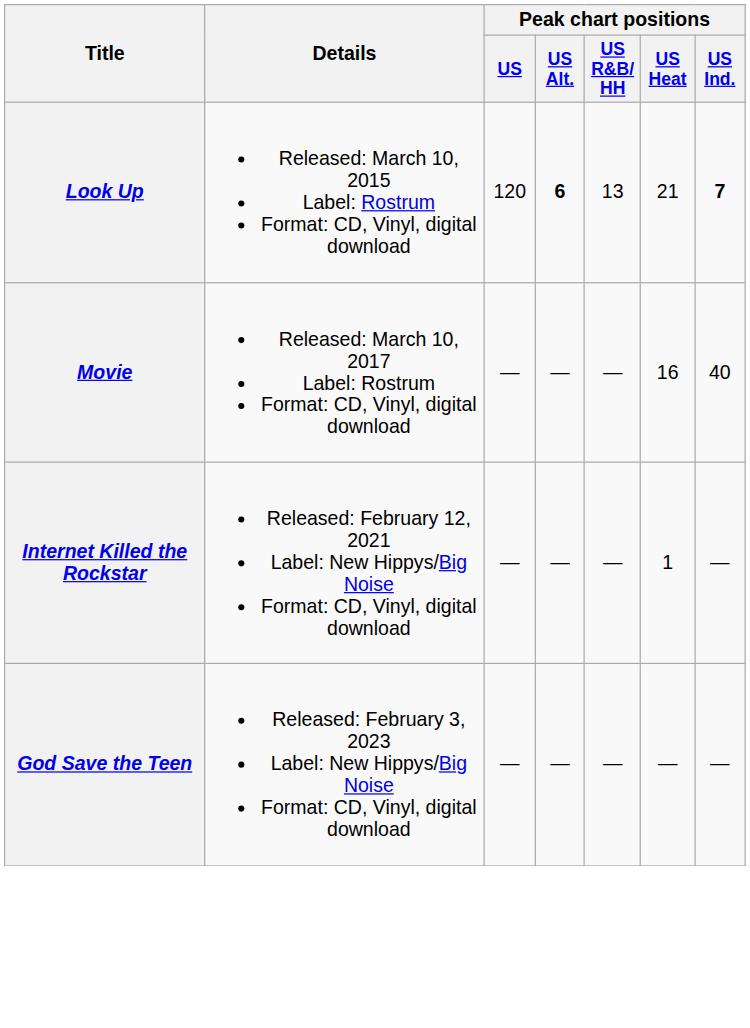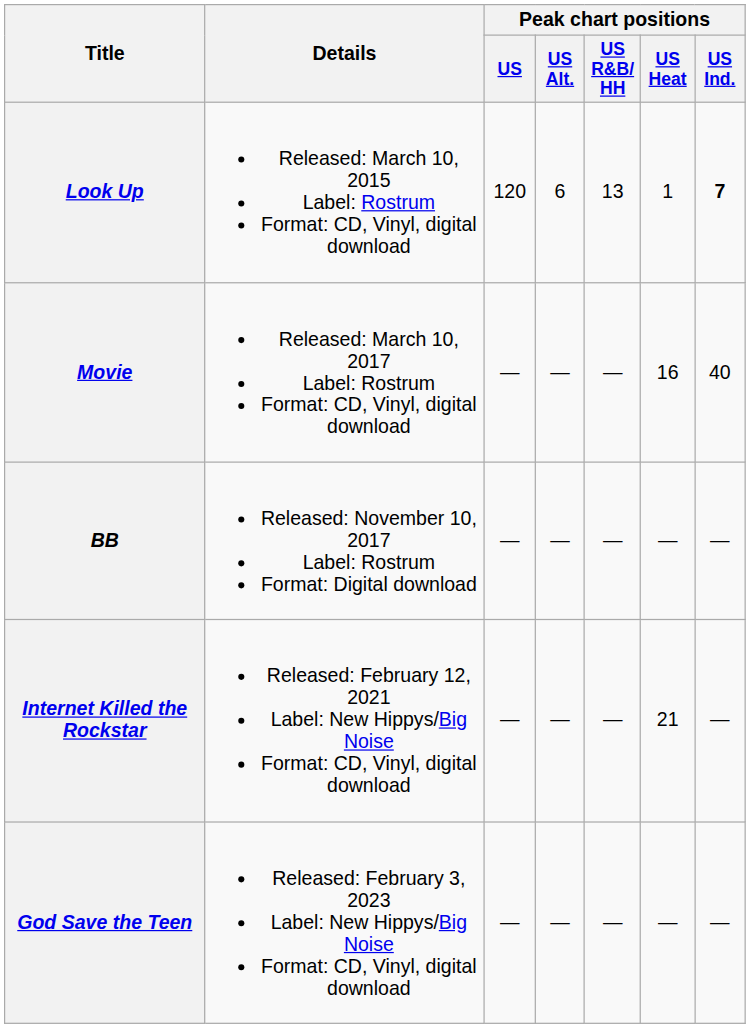 <table class="wikitable plainrowheaders" style="text-align:center;">
 <tr>
 <th scope="col" rowspan="2" style="width:15em;">Title</th>
 <th scope="col" rowspan="2" style="width:20em;">Details</th>
 <th scope="col" colspan="5">Peak chart positions</th>
 </tr>
 <tr>
 <th scope="col" style="width:3em;font-size:90%;"><a href='#'>US</a><br></th>
 <th scope="col" style="width:3em;font-size:90%;"><a href='#'>US<br>Alt.</a><br></th>
 <th scope="col" style="width:3em;font-size:90%;"><a href='#'>US<br>R&B/<br>HH</a><br></th>
 <th scope="col" style="width:3em;font-size:90%;"><a href='#'>US<br>Heat</a><br></th>
 <th scope="col" style="width:3em;font-size:90%;"><a href='#'>US<br>Ind.</a><br></th>
 </tr>
 <tr>
 <th scope="row"><em><a href='#'>Look Up</a></em></th>
 <td><br><ul><li>Released: March 10, 2015</li><li>Label: <a href='#'>Rostrum</a></li><li>Format: CD, Vinyl, digital download</li></ul></td>
 <td>120</td>
-<td><strong>6</strong></td>
+<td>6</td>
 <td>13</td>
-<td>21</td>
+<td>1</td>
 <td><strong>7</strong></td>
 </tr>
 <tr>
 <th scope="row"><em><a href='#'>Movie</a></em></th>
 <td><br><ul><li>Released: March 10, 2017</li><li>Label: Rostrum</li><li>Format: CD, Vinyl, digital download</li></ul></td>
 <td>—</td>
 <td>—</td>
 <td>—</td>
 <td>16</td>
 <td>40</td>
 </tr>
 <tr>
+<th scope="row"><em>BB</em></th>
+<td><br><ul><li>Released: November 10, 2017</li><li>Label: Rostrum</li><li>Format: Digital download</li></ul></td>
+<td>—</td>
+<td>—</td>
+<td>—</td>
+<td>—</td>
+<td>—</td>
+</tr>
+<tr>
 <th scope="row"><em><a href='#'>Internet Killed the Rockstar</a></em></th>
 <td><br><ul><li>Released: February 12, 2021</li><li>Label: New Hippys/<a href='#'>Big Noise</a></li><li>Format: CD, Vinyl, digital download</li></ul></td>
 <td>—</td>
 <td>—</td>
 <td>—</td>
-<td>1</td>
+<td>21</td>
 <td>—</td>
 </tr>
 <tr>
 <th scope="row"><em><a href='#'>God Save the Teen</a></em></th>
 <td><br><ul><li>Released: February 3, 2023</li><li>Label: New Hippys/<a href='#'>Big Noise</a></li><li>Format: CD, Vinyl, digital download</li></ul></td>
 <td>—</td>
 <td>—</td>
 <td>—</td>
 <td>—</td>
 <td>—</td>
 </tr>
 </table>
